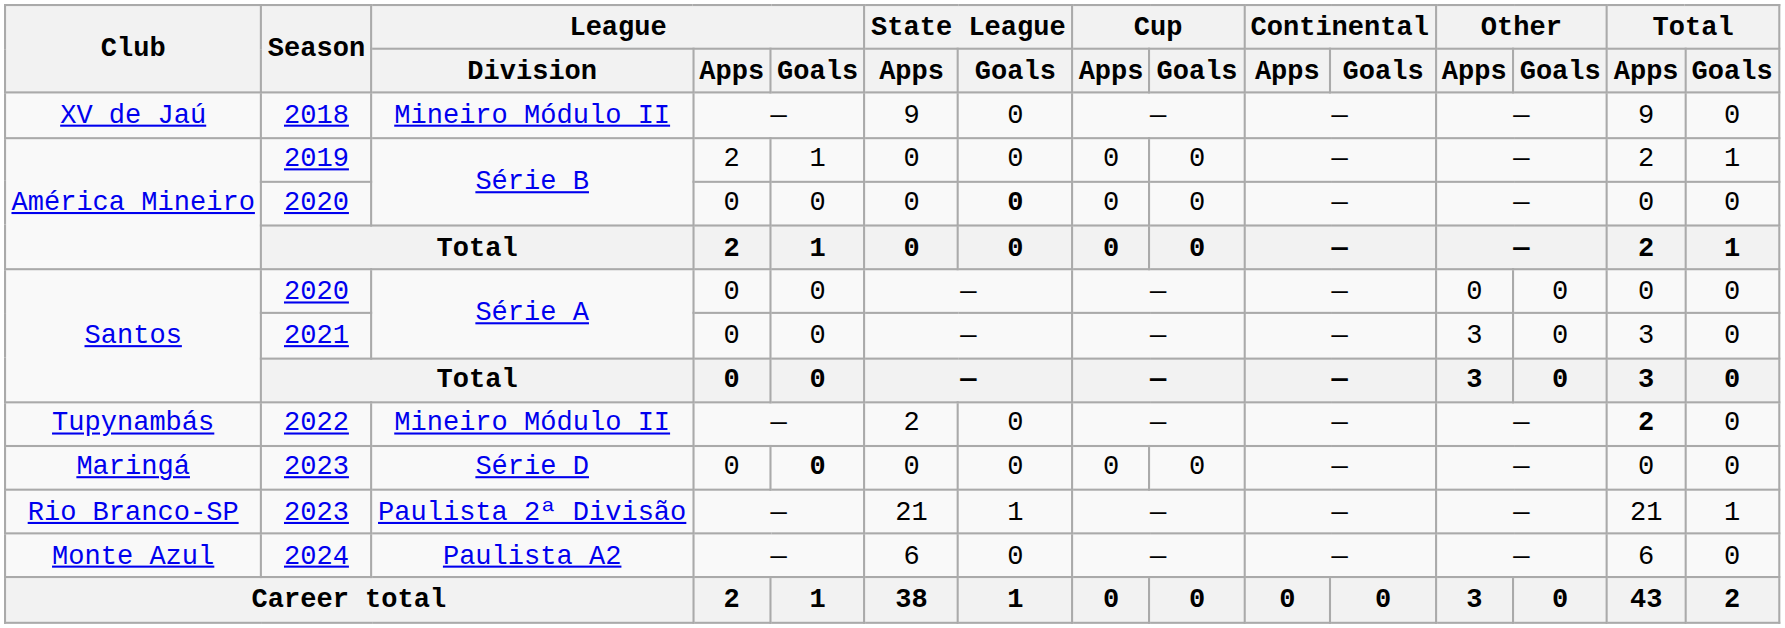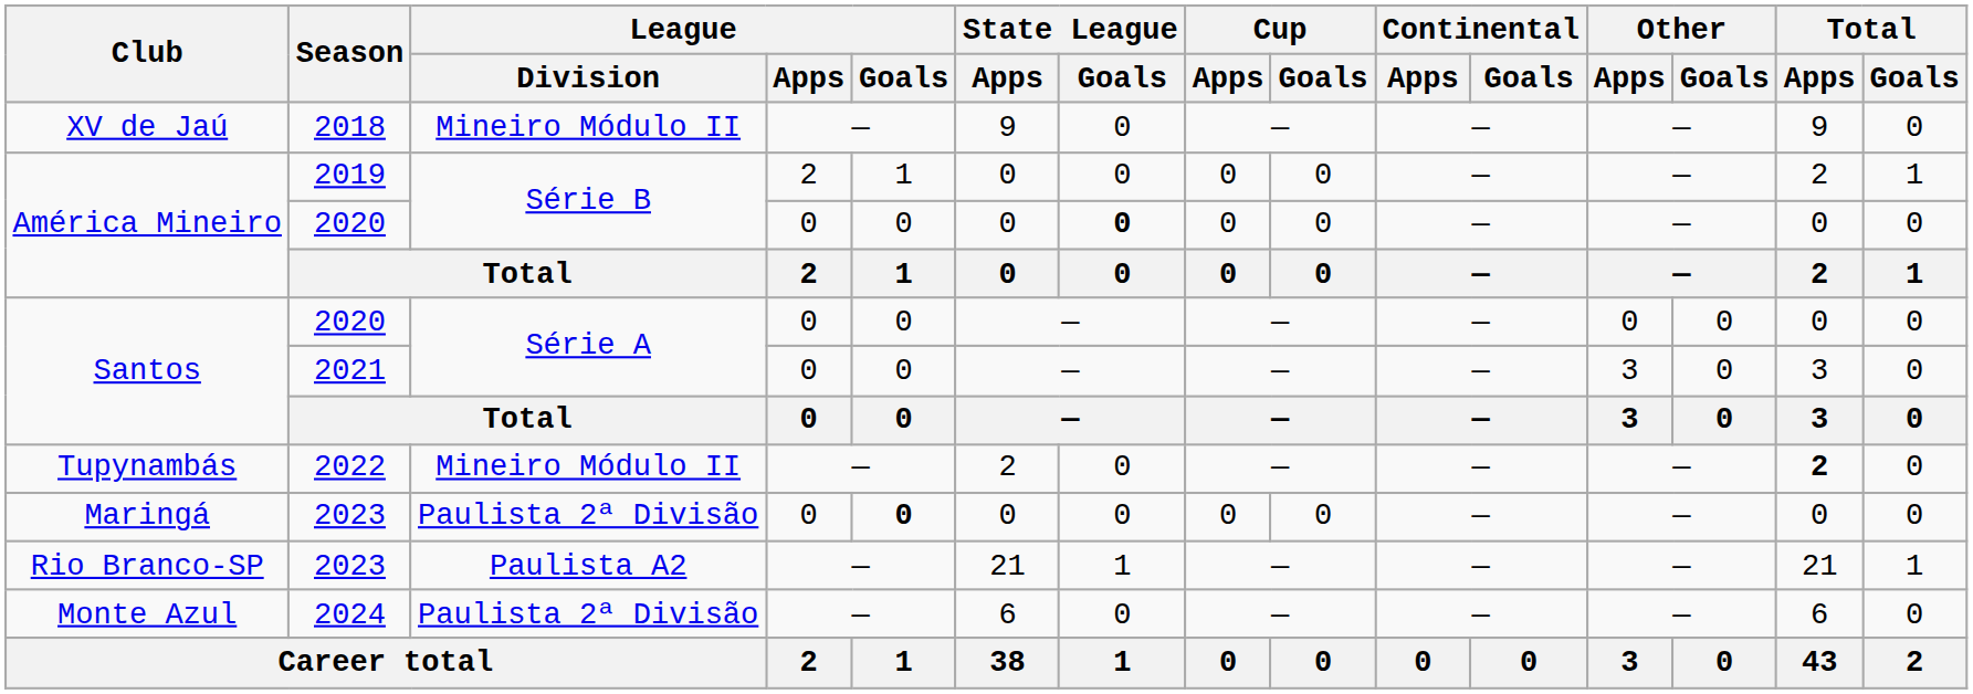 <table class="wikitable" style="text-align: center;">
 <tr>
 <th rowspan="2">Club</th>
 <th rowspan="2">Season</th>
 <th colspan="3">League</th>
 <th colspan="2">State League</th>
 <th colspan="2">Cup</th>
 <th colspan="2">Continental</th>
 <th colspan="2">Other</th>
 <th colspan="2">Total</th>
 </tr>
 <tr>
 <th>Division</th>
 <th>Apps</th>
 <th>Goals</th>
 <th>Apps</th>
 <th>Goals</th>
 <th>Apps</th>
 <th>Goals</th>
 <th>Apps</th>
 <th>Goals</th>
 <th>Apps</th>
 <th>Goals</th>
 <th>Apps</th>
 <th>Goals</th>
 </tr>
 <tr>
 <td valign="center"><a href='#'>XV de Jaú</a></td>
 <td><a href='#'>2018</a></td>
 <td><a href='#'>Mineiro Módulo II</a></td>
 <td colspan="2">—</td>
 <td>9</td>
 <td>0</td>
 <td colspan="2">—</td>
 <td colspan="2">—</td>
 <td colspan="2">—</td>
 <td>9</td>
 <td>0</td>
 </tr>
 <tr>
 <td rowspan="3" valign="center"><a href='#'>América Mineiro</a></td>
 <td><a href='#'>2019</a></td>
 <td rowspan="2"><a href='#'>Série B</a></td>
 <td>2</td>
 <td>1</td>
 <td>0</td>
 <td>0</td>
 <td>0</td>
 <td>0</td>
 <td colspan="2">—</td>
 <td colspan="2">—</td>
 <td>2</td>
 <td>1</td>
 </tr>
 <tr>
 <td><a href='#'>2020</a></td>
 <td>0</td>
 <td>0</td>
 <td>0</td>
 <td><strong>0</strong></td>
 <td>0</td>
 <td>0</td>
 <td colspan="2">—</td>
 <td colspan="2">—</td>
 <td>0</td>
 <td>0</td>
 </tr>
 <tr>
 <th colspan="2">Total</th>
 <th>2</th>
 <th>1</th>
 <th>0</th>
 <th>0</th>
 <th>0</th>
 <th>0</th>
 <th colspan="2">—</th>
 <th colspan="2">—</th>
 <th>2</th>
 <th>1</th>
 </tr>
 <tr>
 <td rowspan="3" valign="center"><a href='#'>Santos</a></td>
 <td><a href='#'>2020</a></td>
 <td rowspan="2"><a href='#'>Série A</a></td>
 <td>0</td>
 <td>0</td>
 <td colspan="2">—</td>
 <td colspan="2">—</td>
 <td colspan="2">—</td>
 <td>0</td>
 <td>0</td>
 <td>0</td>
 <td>0</td>
 </tr>
 <tr>
 <td><a href='#'>2021</a></td>
 <td>0</td>
 <td>0</td>
 <td colspan="2">—</td>
 <td colspan="2">—</td>
 <td colspan="2">—</td>
 <td>3</td>
 <td>0</td>
 <td>3</td>
 <td>0</td>
 </tr>
 <tr>
 <th colspan="2">Total</th>
 <th>0</th>
 <th>0</th>
 <th colspan="2">—</th>
 <th colspan="2">—</th>
 <th colspan="2">—</th>
 <th>3</th>
 <th>0</th>
 <th>3</th>
 <th>0</th>
 </tr>
 <tr>
 <td><a href='#'>Tupynambás</a></td>
 <td><a href='#'>2022</a></td>
 <td><a href='#'>Mineiro Módulo II</a></td>
 <td colspan="2">—</td>
 <td>2</td>
 <td>0</td>
 <td colspan="2">—</td>
 <td colspan="2">—</td>
 <td colspan="2">—</td>
 <td><strong>2</strong></td>
 <td>0</td>
 </tr>
 <tr>
 <td><a href='#'>Maringá</a></td>
 <td><a href='#'>2023</a></td>
-<td><a href='#'>Série D</a></td>
+<td><a href='#'>Paulista 2ª Divisão</a></td>
 <td>0</td>
 <td><strong>0</strong></td>
 <td>0</td>
 <td>0</td>
 <td>0</td>
 <td>0</td>
 <td colspan="2">—</td>
 <td colspan="2">—</td>
 <td>0</td>
 <td>0</td>
 </tr>
 <tr>
 <td><a href='#'>Rio Branco-SP</a></td>
 <td><a href='#'>2023</a></td>
-<td><a href='#'>Paulista 2ª Divisão</a></td>
+<td><a href='#'>Paulista A2</a></td>
 <td colspan="2">—</td>
 <td>21</td>
 <td>1</td>
 <td colspan="2">—</td>
 <td colspan="2">—</td>
 <td colspan="2">—</td>
 <td>21</td>
 <td>1</td>
 </tr>
 <tr>
 <td><a href='#'>Monte Azul</a></td>
 <td><a href='#'>2024</a></td>
-<td><a href='#'>Paulista A2</a></td>
+<td><a href='#'>Paulista 2ª Divisão</a></td>
 <td colspan="2">—</td>
 <td>6</td>
 <td>0</td>
 <td colspan="2">—</td>
 <td colspan="2">—</td>
 <td colspan="2">—</td>
 <td>6</td>
 <td>0</td>
 </tr>
 <tr>
 <th colspan="3"><strong>Career total</strong></th>
 <th>2</th>
 <th>1</th>
 <th>38</th>
 <th>1</th>
 <th>0</th>
 <th>0</th>
 <th>0</th>
 <th>0</th>
 <th>3</th>
 <th>0</th>
 <th>43</th>
 <th>2</th>
 </tr>
 </table>
